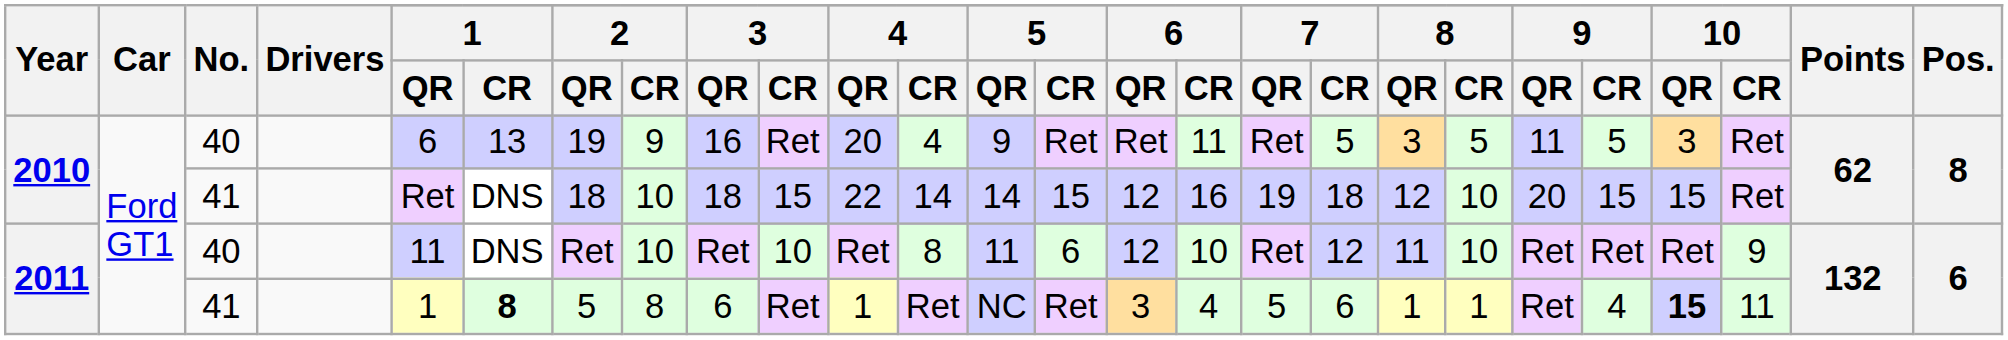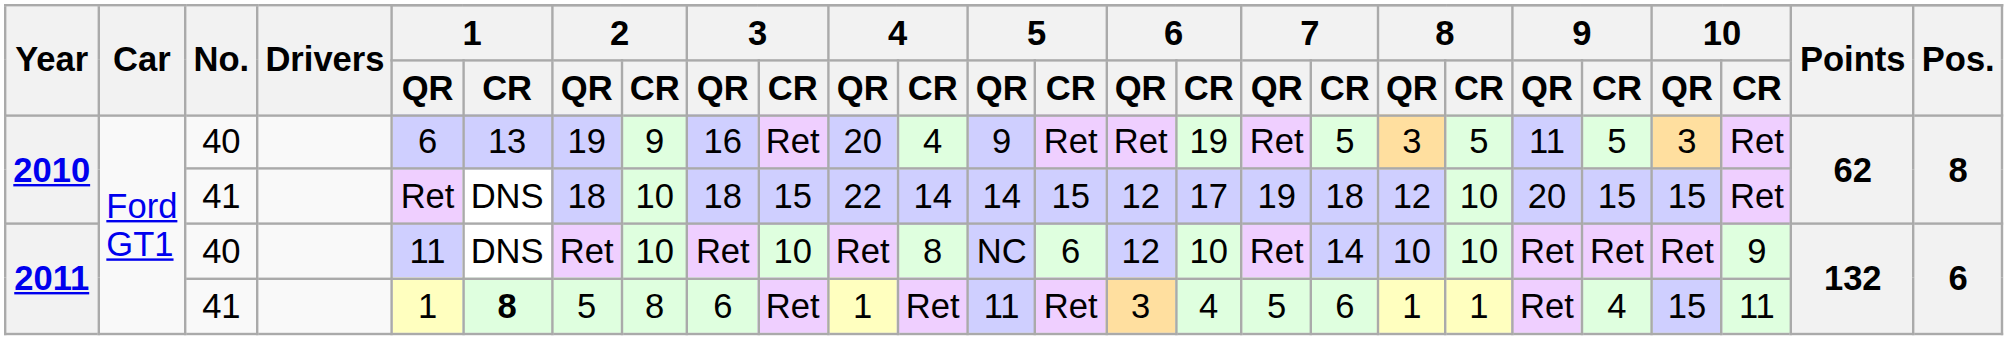 <table class="wikitable" style="font-size: 90%; text-align: center;">
 <tr>
 <th rowspan="3">Year</th>
 <th rowspan="3">Car</th>
 <th rowspan="3">No.</th>
 <th rowspan="3">Drivers</th>
 </tr>
 <tr>
 <th colspan="2">1</th>
 <th colspan="2">2</th>
 <th colspan="2">3</th>
 <th colspan="2">4</th>
 <th colspan="2">5</th>
 <th colspan="2">6</th>
 <th colspan="2">7</th>
 <th colspan="2">8</th>
 <th colspan="2">9</th>
 <th colspan="2">10</th>
 <th rowspan="2">Points</th>
 <th rowspan="2">Pos.</th>
 </tr>
 <tr>
 <th>QR</th>
 <th>CR</th>
 <th>QR</th>
 <th>CR</th>
 <th>QR</th>
 <th>CR</th>
 <th>QR</th>
 <th>CR</th>
 <th>QR</th>
 <th>CR</th>
 <th>QR</th>
 <th>CR</th>
 <th>QR</th>
 <th>CR</th>
 <th>QR</th>
 <th>CR</th>
 <th>QR</th>
 <th>CR</th>
 <th>QR</th>
 <th>CR</th>
 </tr>
 <tr>
 <th rowspan="2"><a href='#'>2010</a></th>
 <td rowspan=4 align="left"><a href='#'>Ford GT1</a></td>
 <td>40</td>
 <td align="left"></td>
 <td bgcolor="#cfcfff">6</td>
 <td bgcolor="#cfcfff">13</td>
 <td bgcolor="#cfcfff">19</td>
 <td bgcolor="#dfffdf">9</td>
 <td bgcolor="#cfcfff">16</td>
 <td bgcolor="#efcfff">Ret</td>
 <td bgcolor="#cfcfff">20</td>
 <td bgcolor="#dfffdf">4</td>
 <td bgcolor="#cfcfff">9</td>
 <td bgcolor="#efcfff">Ret</td>
 <td bgcolor="#efcfff">Ret</td>
-<td bgcolor="#dfffdf">11</td>
+<td bgcolor="#dfffdf">19</td>
 <td bgcolor="#efcfff">Ret</td>
 <td bgcolor="#dfffdf">5</td>
 <td bgcolor="#ffdf9f">3</td>
 <td bgcolor="#dfffdf">5</td>
 <td bgcolor="#cfcfff">11</td>
 <td bgcolor="#dfffdf">5</td>
 <td bgcolor="#ffdf9f">3</td>
 <td bgcolor="#efcfff">Ret</td>
 <th rowspan="2"><strong>62</strong></th>
 <th rowspan="2" align="center">8</th>
 </tr>
 <tr>
 <td>41</td>
 <td align="left"></td>
 <td bgcolor="#efcfff">Ret</td>
 <td bgcolor="#ffffff">DNS</td>
 <td bgcolor="#cfcfff">18</td>
 <td bgcolor="#dfffdf">10</td>
 <td bgcolor="#cfcfff">18</td>
 <td bgcolor="#cfcfff">15</td>
 <td bgcolor="#cfcfff">22</td>
 <td bgcolor="#cfcfff">14</td>
 <td bgcolor="#cfcfff">14</td>
 <td bgcolor="#cfcfff">15</td>
 <td bgcolor="#cfcfff">12</td>
-<td bgcolor="#cfcfff">16</td>
+<td bgcolor="#cfcfff">17</td>
 <td bgcolor="#cfcfff">19</td>
 <td bgcolor="#cfcfff">18</td>
 <td bgcolor="#cfcfff">12</td>
 <td bgcolor="#dfffdf">10</td>
 <td bgcolor="#cfcfff">20</td>
 <td bgcolor="#cfcfff">15</td>
 <td bgcolor="#cfcfff">15</td>
 <td bgcolor="#efcfff">Ret</td>
 </tr>
 <tr>
 <th rowspan="2"><a href='#'>2011</a></th>
 <td>40</td>
 <td align="left"></td>
 <td bgcolor="#cfcfff">11</td>
 <td bgcolor="#ffffff">DNS</td>
 <td bgcolor="#efcfff">Ret</td>
 <td bgcolor="#dfffdf">10</td>
 <td bgcolor="#efcfff">Ret</td>
 <td bgcolor="#dfffdf">10</td>
 <td bgcolor="#efcfff">Ret</td>
 <td bgcolor="#dfffdf">8</td>
-<td bgcolor="#cfcfff">11</td>
+<td bgcolor="#cfcfff">NC</td>
 <td bgcolor="#dfffdf">6</td>
 <td bgcolor="#cfcfff">12</td>
 <td bgcolor="#dfffdf">10</td>
 <td bgcolor="#efcfff">Ret</td>
-<td bgcolor="#cfcfff">12</td>
-<td bgcolor="#cfcfff">11</td>
+<td bgcolor="#cfcfff">14</td>
+<td bgcolor="#cfcfff">10</td>
 <td bgcolor="#dfffdf">10</td>
 <td bgcolor="#efcfff">Ret</td>
 <td bgcolor="#efcfff">Ret</td>
 <td bgcolor="#efcfff">Ret</td>
 <td bgcolor="#dfffdf">9</td>
 <th rowspan="2"><strong>132</strong></th>
 <th rowspan="2">6</th>
 </tr>
 <tr>
 <td>41</td>
 <td align="left"></td>
 <td bgcolor="#ffffbf">1</td>
 <td bgcolor="#dfffdf"><strong>8</strong></td>
 <td bgcolor="#dfffdf">5</td>
 <td bgcolor="#dfffdf">8</td>
 <td bgcolor="#dfffdf">6</td>
 <td bgcolor="#efcfff">Ret</td>
 <td bgcolor="#ffffbf">1</td>
 <td bgcolor="#efcfff">Ret</td>
-<td bgcolor="#cfcfff">NC</td>
+<td bgcolor="#cfcfff">11</td>
 <td bgcolor="#efcfff">Ret</td>
 <td bgcolor="#ffdf9f">3</td>
 <td bgcolor="#dfffdf">4</td>
 <td bgcolor="#dfffdf">5</td>
 <td bgcolor="#dfffdf">6</td>
 <td bgcolor="#ffffbf">1</td>
 <td bgcolor="#ffffbf">1</td>
 <td bgcolor="#efcfff">Ret</td>
 <td bgcolor="#dfffdf">4</td>
-<td bgcolor="#cfcfff"><strong>15</strong></td>
+<td bgcolor="#cfcfff">15</td>
 <td bgcolor="#dfffdf">11</td>
 </tr>
 </table>
